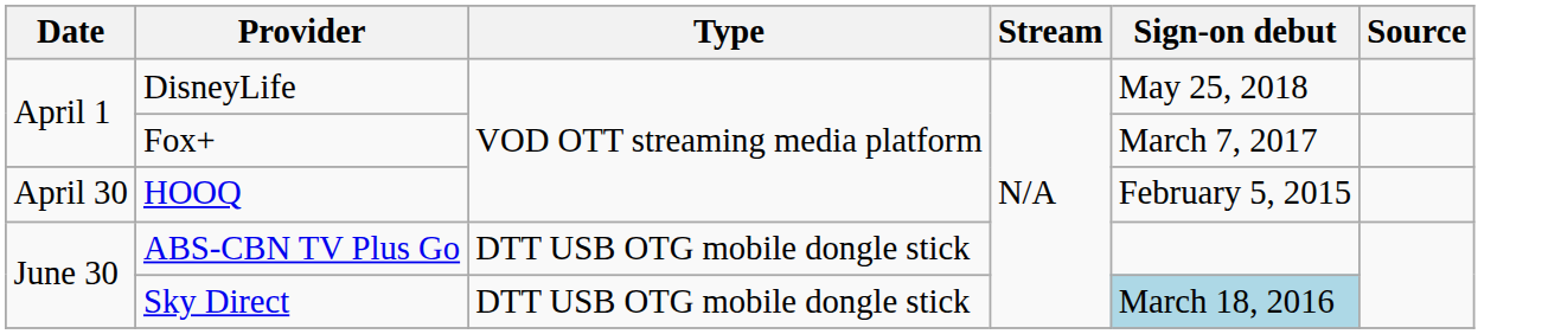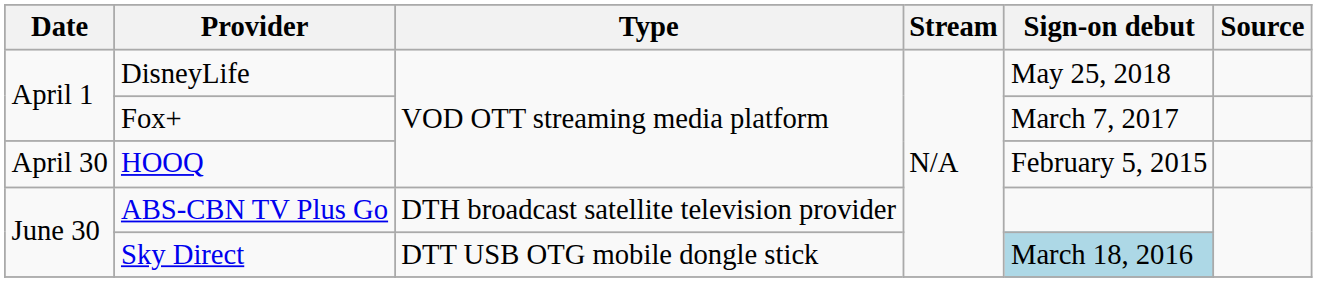 <table class="wikitable">
 <tr>
 <th>Date</th>
 <th>Provider</th>
 <th>Type</th>
 <th>Stream</th>
 <th>Sign-on debut</th>
 <th>Source</th>
 </tr>
 <tr>
 <td rowspan="2">April 1</td>
 <td>DisneyLife</td>
 <td rowspan="3">VOD OTT streaming media platform</td>
 <td rowspan="5">N/A</td>
 <td>May 25, 2018</td>
 <td></td>
 </tr>
 <tr>
 <td>Fox+</td>
 <td>March 7, 2017</td>
 <td></td>
 </tr>
 <tr>
 <td>April 30</td>
 <td><a href='#'>HOOQ</a></td>
 <td>February 5, 2015</td>
 <td></td>
 </tr>
 <tr>
 <td rowspan="2">June 30</td>
 <td><a href='#'>ABS-CBN TV Plus Go</a></td>
-<td>DTT USB OTG mobile dongle stick</td>
+<td>DTH broadcast satellite television provider</td>
 <td></td>
 <td rowspan="2"></td>
 </tr>
 <tr>
 <td><a href='#'>Sky Direct</a></td>
 <td>DTT USB OTG mobile dongle stick</td>
 <td style="background: lightblue;">March 18, 2016</td>
 </tr>
 </table>
